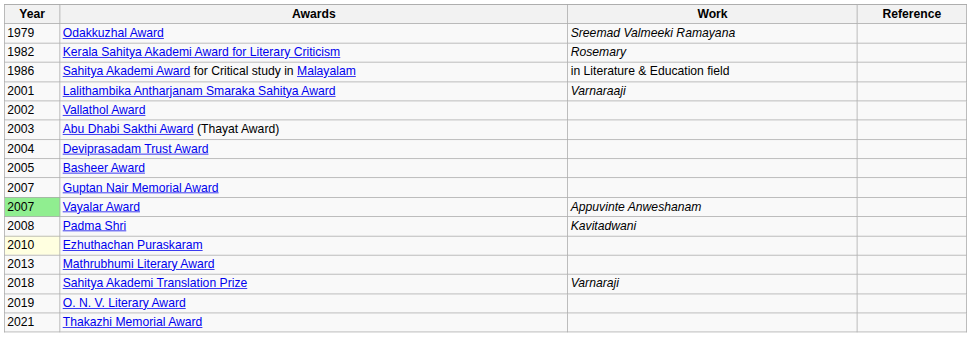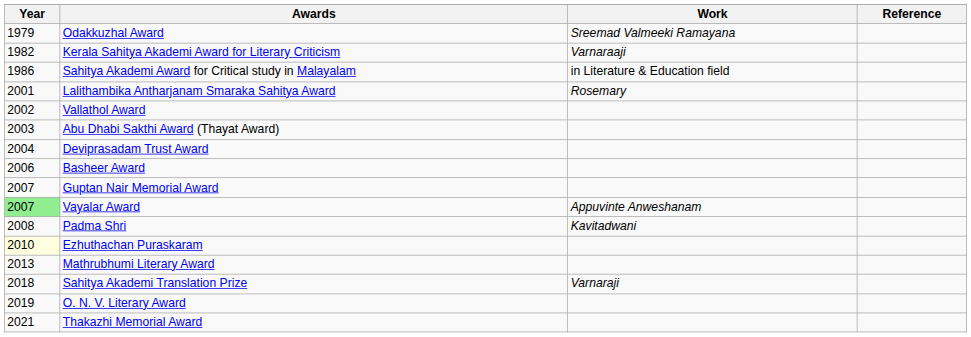 <table class="wikitable sortable plainrowheaders" style="width:80%;">
 <tr>
 </tr>
 <tr style="background:#ccc; text-align:center;">
 <th scope="col">Year</th>
 <th scope="col">Awards</th>
 <th scope="col">Work</th>
 <th scope="col">Reference</th>
 </tr>
 <tr>
 <td>1979</td>
 <td><a href='#'>Odakkuzhal Award</a></td>
 <td><em>Sreemad Valmeeki Ramayana</em></td>
 <td></td>
 </tr>
 <tr>
 <td>1982</td>
 <td><a href='#'>Kerala Sahitya Akademi Award for Literary Criticism</a></td>
-<td><em>Rosemary</em></td>
+<td><em>Varnaraaji</em></td>
 <td></td>
 </tr>
 <tr>
 <td>1986</td>
 <td><a href='#'>Sahitya Akademi Award</a> for Critical study in <a href='#'>Malayalam</a></td>
 <td>in Literature & Education field</td>
 <td></td>
 </tr>
 <tr>
 <td>2001</td>
 <td><a href='#'>Lalithambika Antharjanam Smaraka Sahitya Award</a></td>
-<td><em>Varnaraaji</em></td>
+<td><em>Rosemary</em></td>
 <td></td>
 </tr>
 <tr>
 <td>2002</td>
 <td><a href='#'>Vallathol Award</a></td>
 <td></td>
 <td></td>
 </tr>
 <tr>
 <td>2003</td>
 <td><a href='#'>Abu Dhabi Sakthi Award</a> (Thayat Award)</td>
 <td></td>
 <td></td>
 </tr>
 <tr>
 <td>2004</td>
 <td><a href='#'>Deviprasadam Trust Award</a></td>
 <td></td>
 <td></td>
 </tr>
 <tr>
-<td>2005</td>
+<td>2006</td>
 <td><a href='#'>Basheer Award</a></td>
 <td></td>
 <td></td>
 </tr>
 <tr>
 <td>2007</td>
 <td><a href='#'>Guptan Nair Memorial Award</a></td>
 <td></td>
 <td></td>
 </tr>
 <tr>
 <td style="background: lightgreen;">2007</td>
 <td><a href='#'>Vayalar Award</a></td>
 <td><em>Appuvinte Anweshanam</em></td>
 <td></td>
 </tr>
 <tr>
 <td>2008</td>
 <td><a href='#'>Padma Shri</a></td>
 <td><em>Kavitadwani</em></td>
 <td></td>
 </tr>
 <tr>
 <td style="background: lightyellow;">2010</td>
 <td><a href='#'>Ezhuthachan Puraskaram</a></td>
 <td></td>
 <td></td>
 </tr>
 <tr>
 <td>2013</td>
 <td><a href='#'>Mathrubhumi Literary Award</a></td>
 <td></td>
 <td></td>
 </tr>
 <tr>
 <td>2018</td>
 <td><a href='#'>Sahitya Akademi Translation Prize</a></td>
 <td><em>Varnaraji</em></td>
 <td></td>
 </tr>
 <tr>
 <td>2019</td>
 <td><a href='#'>O. N. V. Literary Award</a></td>
 <td></td>
 <td></td>
 </tr>
 <tr>
 <td>2021</td>
 <td><a href='#'>Thakazhi Memorial Award</a></td>
 <td></td>
 <td><br></td>
 </tr>
 </table>
